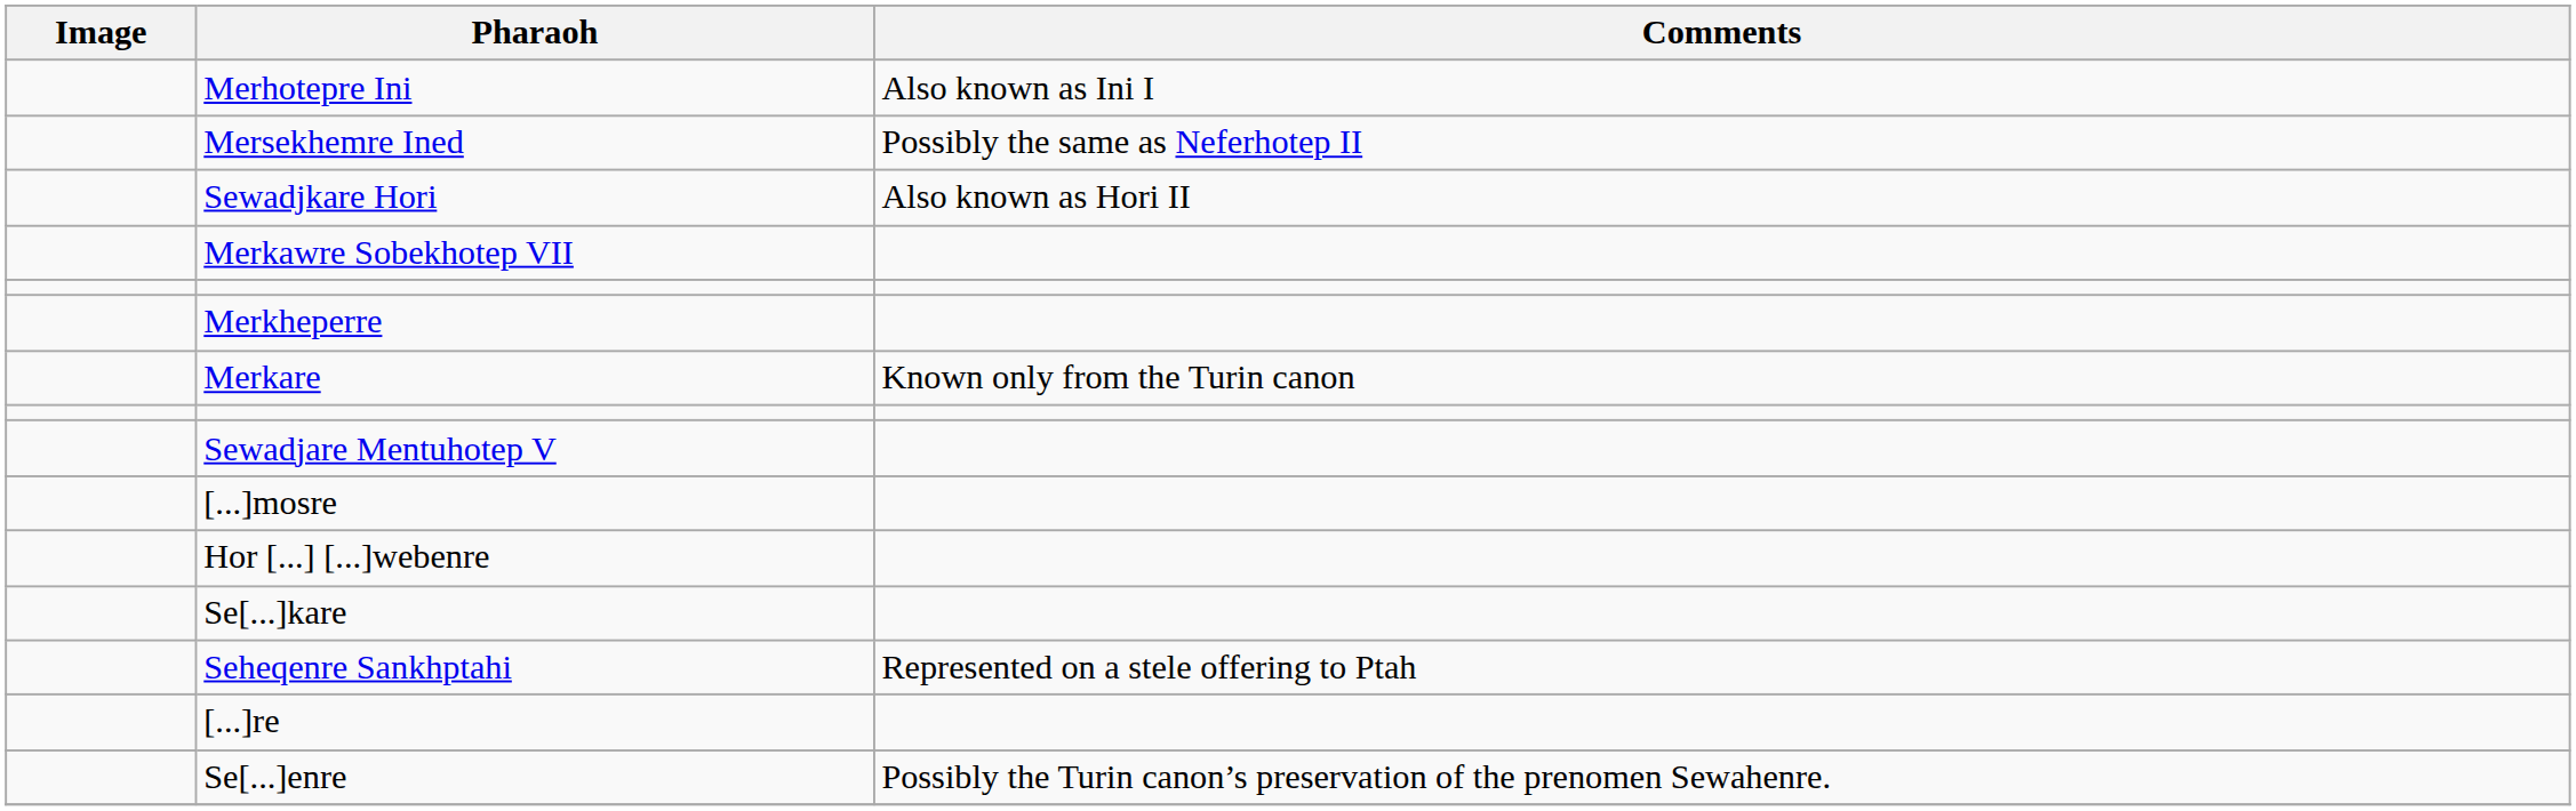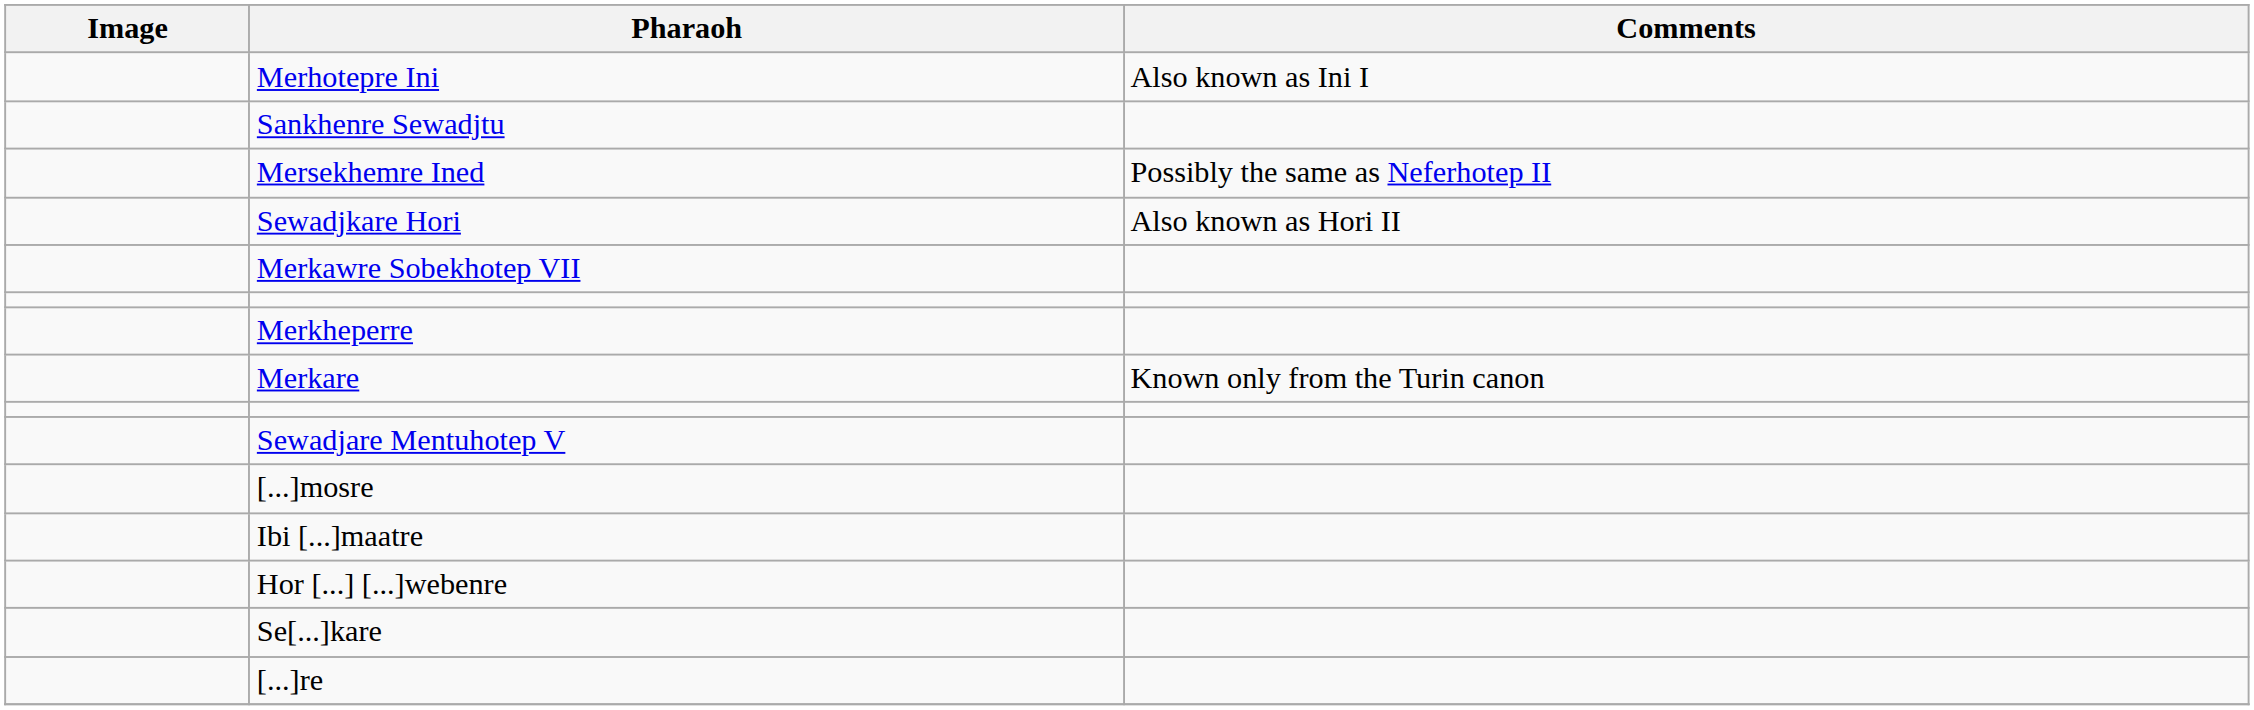 <table class="wikitable" align="center"  style="margin: 1em auto 1em auto; width: 75%">
 <tr>
 <th>Image</th>
 <th>Pharaoh</th>
 <th>Comments</th>
 </tr>
 <tr>
 <td></td>
 <td><a href='#'>Merhotepre Ini</a></td>
 <td>Also known as Ini I</td>
+</tr>
+<tr>
+<td></td>
+<td><a href='#'>Sankhenre Sewadjtu</a></td>
+<td></td>
 </tr>
 <tr>
 <td></td>
 <td><a href='#'>Mersekhemre Ined</a></td>
 <td>Possibly the same as <a href='#'>Neferhotep II</a></td>
 </tr>
 <tr>
 <td></td>
 <td><a href='#'>Sewadjkare Hori</a></td>
 <td>Also known as Hori II</td>
 </tr>
 <tr>
 <td></td>
 <td><a href='#'>Merkawre Sobekhotep VII</a></td>
 <td></td>
 </tr>
 <tr>
 <td></td>
 <td></td>
 <td></td>
 </tr>
 <tr>
 <td></td>
 <td><a href='#'>Merkheperre</a></td>
 <td></td>
 </tr>
 <tr>
 <td></td>
 <td><a href='#'>Merkare</a></td>
 <td>Known only from the Turin canon</td>
 </tr>
 <tr>
 <td></td>
 <td></td>
 <td></td>
 </tr>
 <tr>
 <td></td>
 <td><a href='#'>Sewadjare Mentuhotep V</a></td>
 <td></td>
 </tr>
 <tr>
 <td></td>
 <td>[...]mosre</td>
 <td></td>
 </tr>
 <tr>
 <td></td>
+<td>Ibi [...]maatre</td>
+<td></td>
+</tr>
+<tr>
+<td></td>
 <td>Hor [...] [...]webenre</td>
 <td></td>
 </tr>
 <tr>
 <td></td>
 <td>Se[...]kare</td>
 <td></td>
 </tr>
 <tr>
 <td></td>
-<td><a href='#'>Seheqenre Sankhptahi</a></td>
-<td>Represented on a stele offering to Ptah</td>
-</tr>
-<tr>
-<td></td>
 <td>[...]re</td>
 <td></td>
 </tr>
 <tr>
-<td></td>
-<td>Se[...]enre</td>
-<td>Possibly the Turin canon’s preservation of the prenomen Sewahenre.</td>
-</tr>
-<tr>
 </tr>
 </table>
